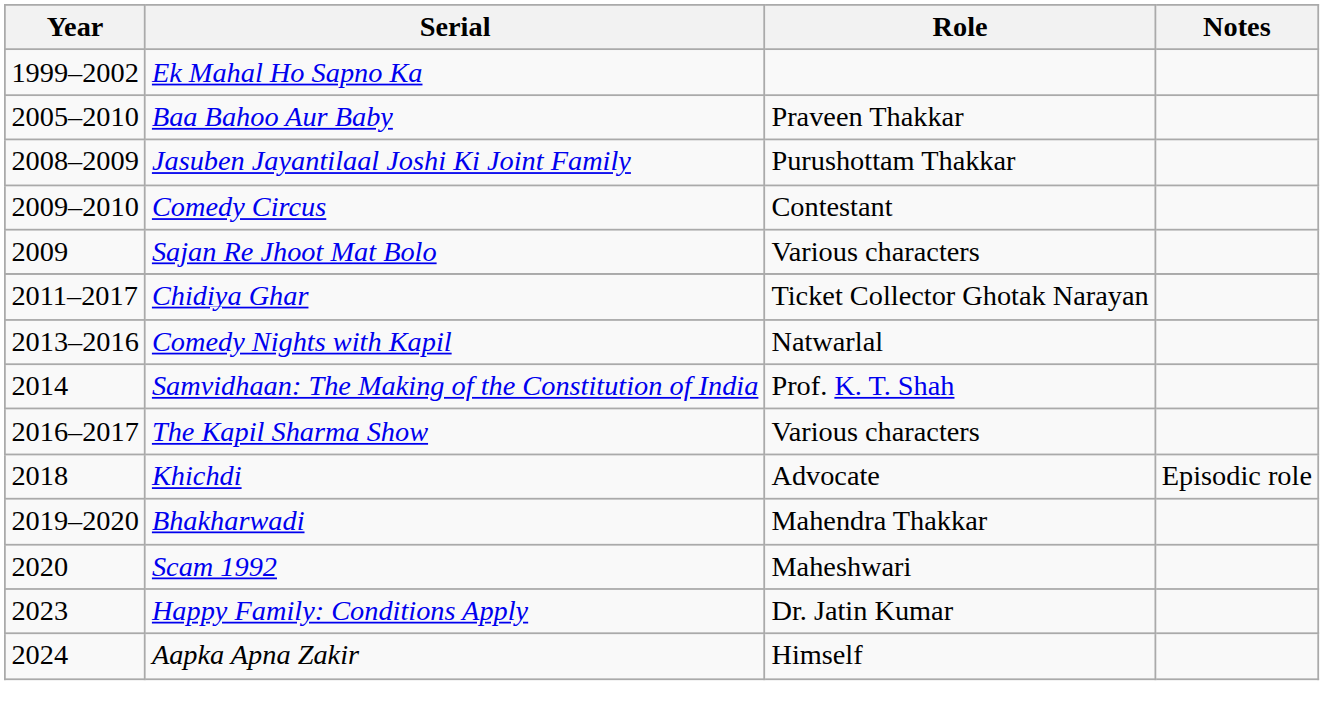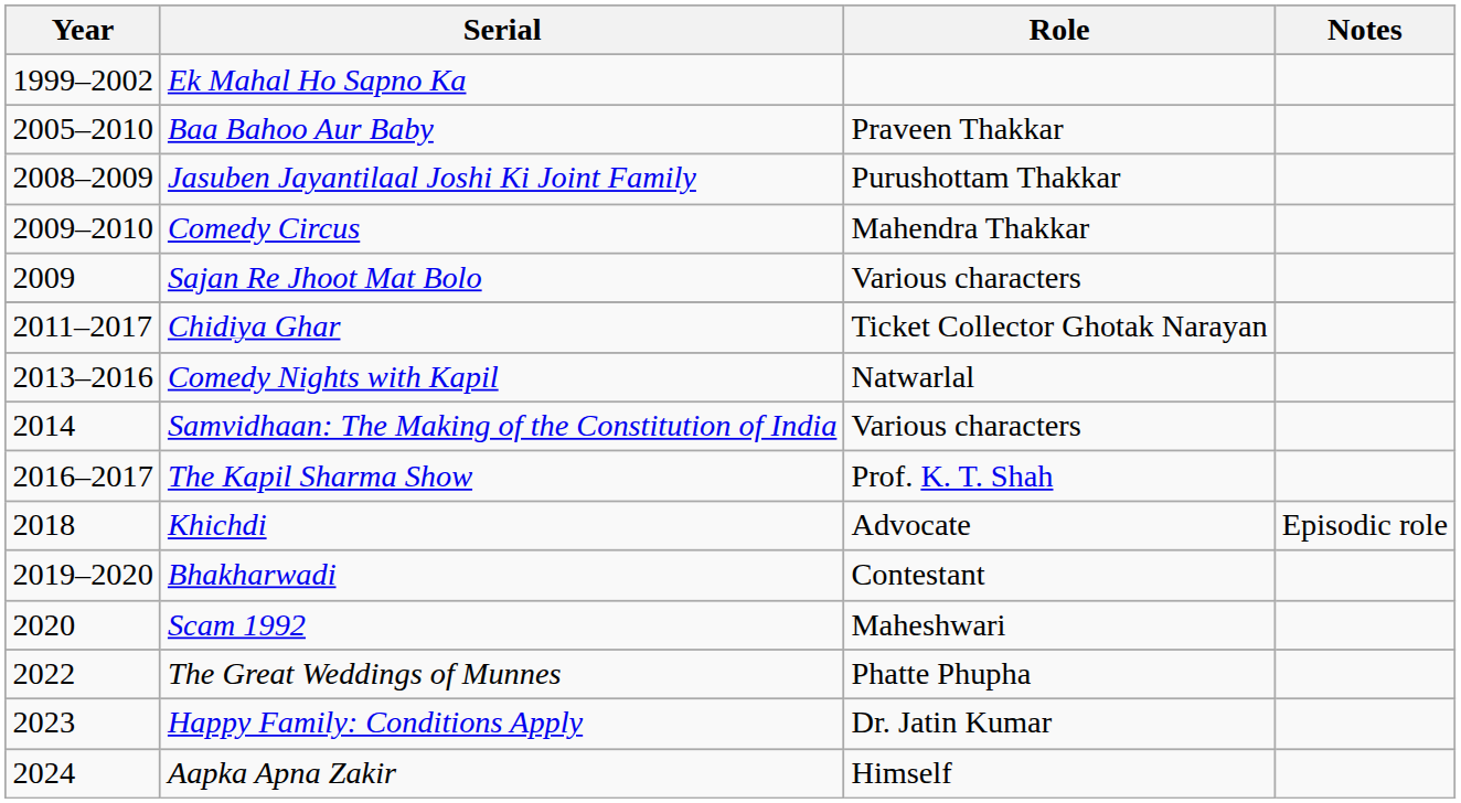 <table class="wikitable sortable">
 <tr>
 <th scope="col">Year</th>
 <th scope="col">Serial</th>
 <th scope="col">Role</th>
 <th scope="col">Notes</th>
 </tr>
 <tr>
 <td>1999–2002</td>
 <td><em><a href='#'>Ek Mahal Ho Sapno Ka</a></em></td>
 <td></td>
 <td></td>
 </tr>
 <tr>
 <td>2005–2010</td>
 <td><em><a href='#'>Baa Bahoo Aur Baby</a></em></td>
 <td>Praveen Thakkar</td>
 <td></td>
 </tr>
 <tr>
 <td>2008–2009</td>
 <td><em><a href='#'>Jasuben Jayantilaal Joshi Ki Joint Family</a></em></td>
 <td>Purushottam Thakkar</td>
 <td></td>
 </tr>
 <tr>
 <td>2009–2010</td>
 <td><em><a href='#'>Comedy Circus</a></em></td>
-<td>Contestant</td>
+<td>Mahendra Thakkar</td>
 <td></td>
 </tr>
 <tr>
 <td>2009</td>
 <td><em><a href='#'>Sajan Re Jhoot Mat Bolo</a></em></td>
 <td>Various characters</td>
 <td></td>
 </tr>
 <tr>
 </tr>
 <tr>
 <td>2011–2017</td>
 <td><em><a href='#'>Chidiya Ghar</a></em></td>
 <td>Ticket Collector Ghotak Narayan</td>
 <td></td>
 </tr>
 <tr>
 <td>2013–2016</td>
 <td><em><a href='#'>Comedy Nights with Kapil</a></em></td>
 <td>Natwarlal</td>
 <td></td>
 </tr>
 <tr>
 <td>2014</td>
 <td><em><a href='#'>Samvidhaan: The Making of the Constitution of India</a></em></td>
-<td>Prof. <a href='#'>K. T. Shah</a></td>
+<td>Various characters</td>
 <td></td>
 </tr>
 <tr>
 <td>2016–2017</td>
 <td><em><a href='#'>The Kapil Sharma Show</a></em></td>
-<td>Various characters</td>
+<td>Prof. <a href='#'>K. T. Shah</a></td>
 <td></td>
 </tr>
 <tr>
 <td>2018</td>
 <td><em><a href='#'>Khichdi</a></em></td>
 <td>Advocate</td>
 <td>Episodic role</td>
 </tr>
 <tr>
 <td>2019–2020</td>
 <td><em><a href='#'>Bhakharwadi</a></em></td>
-<td>Mahendra Thakkar</td>
+<td>Contestant</td>
 <td></td>
 </tr>
 <tr>
 <td>2020</td>
 <td><em><a href='#'>Scam 1992</a></em></td>
 <td>Maheshwari</td>
+<td></td>
+</tr>
+<tr>
+<td>2022</td>
+<td><em>The Great Weddings of Munnes</em></td>
+<td>Phatte Phupha</td>
 <td></td>
 </tr>
 <tr>
 <td>2023</td>
 <td><em><a href='#'>Happy Family: Conditions Apply</a></em></td>
 <td>Dr. Jatin Kumar</td>
 <td></td>
 </tr>
 <tr>
 <td>2024</td>
 <td><em>Aapka Apna Zakir</em></td>
 <td>Himself</td>
 <td></td>
 </tr>
 </table>
